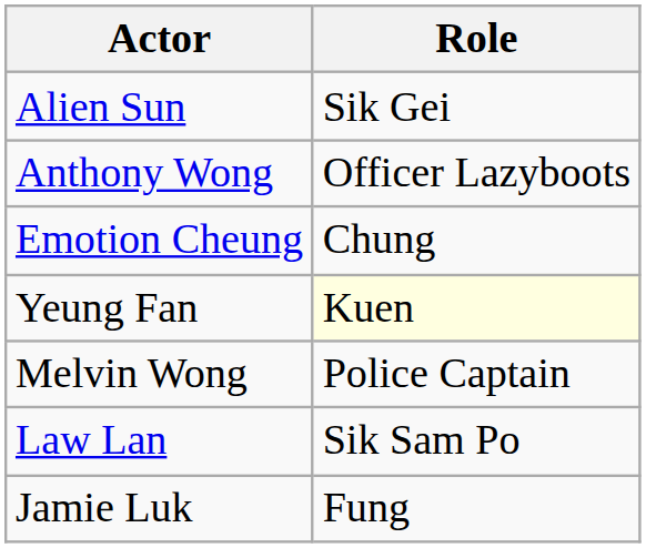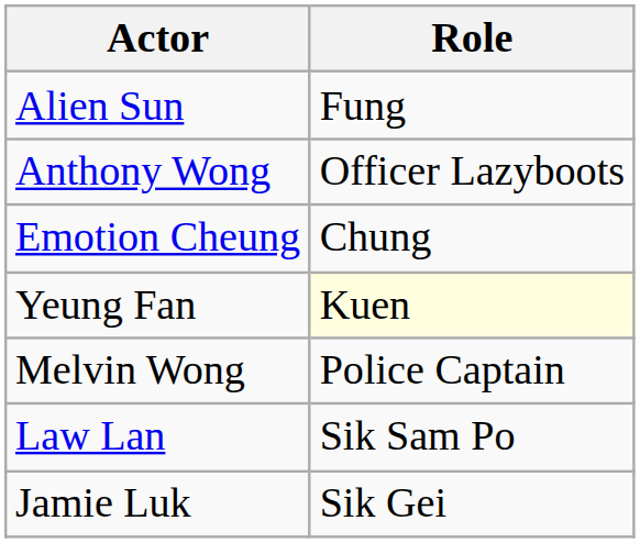 <table class="wikitable">
 <tr>
 <th>Actor</th>
 <th>Role</th>
 </tr>
 <tr>
 <td><a href='#'>Alien Sun</a></td>
-<td>Sik Gei</td>
+<td>Fung</td>
 </tr>
 <tr>
 <td><a href='#'>Anthony Wong</a></td>
 <td>Officer Lazyboots</td>
 </tr>
 <tr>
 <td><a href='#'>Emotion Cheung</a></td>
 <td>Chung</td>
 </tr>
 <tr>
 <td>Yeung Fan</td>
 <td style="background: lightyellow;">Kuen</td>
 </tr>
 <tr>
 <td>Melvin Wong</td>
 <td>Police Captain</td>
 </tr>
 <tr>
 <td><a href='#'>Law Lan</a></td>
 <td>Sik Sam Po</td>
 </tr>
 <tr>
 <td>Jamie Luk</td>
-<td>Fung</td>
+<td>Sik Gei</td>
 </tr>
 </table>
